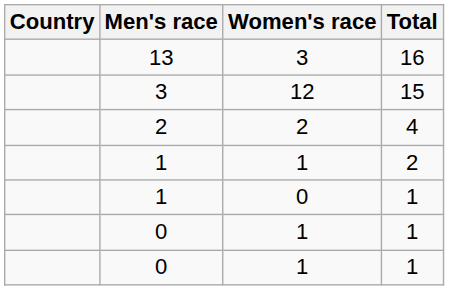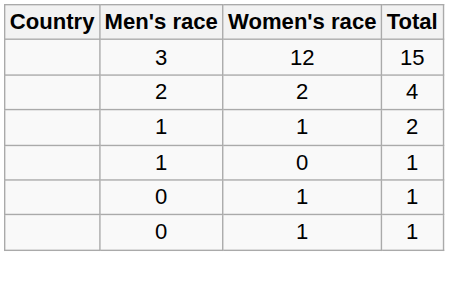 <table class="wikitable sortable" style="text-align:center">
 <tr>
 <th>Country</th>
 <th>Men's race</th>
 <th>Women's race</th>
 <th>Total</th>
-</tr>
-<tr>
-<td align=left></td>
-<td>13</td>
-<td>3</td>
-<td>16</td>
 </tr>
 <tr>
 <td align=left></td>
 <td>3</td>
 <td>12</td>
 <td>15</td>
 </tr>
 <tr>
 <td align=left></td>
 <td>2</td>
 <td>2</td>
 <td>4</td>
 </tr>
 <tr>
 <td align=left></td>
 <td>1</td>
 <td>1</td>
 <td>2</td>
 </tr>
 <tr>
 <td align=left></td>
 <td>1</td>
 <td>0</td>
 <td>1</td>
 </tr>
 <tr>
 <td align=left></td>
 <td>0</td>
 <td>1</td>
 <td>1</td>
 </tr>
 <tr>
 <td align=left></td>
 <td>0</td>
 <td>1</td>
 <td>1</td>
 </tr>
 </table>
